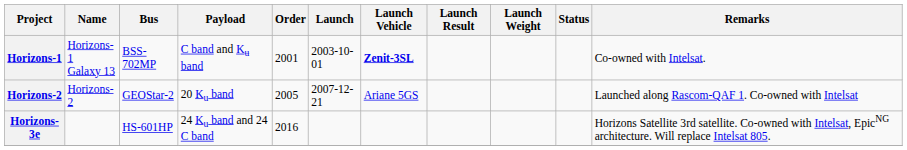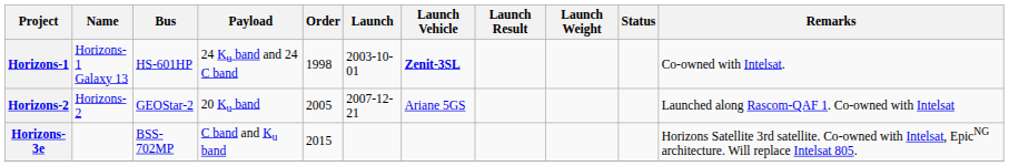 <table class="wikitable sortable mw-collapsible">
 <tr>
 <th>Project</th>
 <th>Name</th>
 <th>Bus</th>
 <th>Payload</th>
 <th>Order</th>
 <th>Launch</th>
 <th>Launch Vehicle</th>
 <th>Launch Result</th>
 <th>Launch Weight</th>
 <th>Status</th>
 <th>Remarks</th>
 </tr>
 <tr>
 <th><a href='#'>Horizons-1</a></th>
 <td><a href='#'>Horizons-1</a><br><a href='#'>Galaxy 13</a></td>
-<td><a href='#'>BSS-702MP</a></td>
-<td><a href='#'>C band</a> and <a href='#'>K<sub>u</sub> band</a></td>
-<td>2001</td>
+<td><a href='#'>HS-601HP</a></td>
+<td>24 <a href='#'>K<sub>u</sub> band</a> and 24 <a href='#'>C band</a></td>
+<td>1998</td>
 <td>2003-10-01</td>
 <td><strong><a href='#'>Zenit-3SL</a></strong></td>
 <td></td>
 <td></td>
 <td></td>
 <td>Co-owned with <a href='#'>Intelsat</a>.</td>
 </tr>
 <tr>
 <th><a href='#'>Horizons-2</a></th>
 <td><a href='#'>Horizons-2</a></td>
 <td><a href='#'>GEOStar-2</a></td>
 <td>20 <a href='#'>K<sub>u</sub> band</a></td>
 <td>2005</td>
 <td>2007-12-21</td>
 <td><a href='#'>Ariane 5GS</a></td>
 <td></td>
 <td></td>
 <td></td>
 <td>Launched along <a href='#'>Rascom-QAF 1</a>. Co-owned with <a href='#'>Intelsat</a></td>
 </tr>
 <tr>
 <th><a href='#'>Horizons-3e</a></th>
 <td></td>
-<td><a href='#'>HS-601HP</a></td>
-<td>24 <a href='#'>K<sub>u</sub> band</a> and 24 <a href='#'>C band</a></td>
-<td>2016</td>
+<td><a href='#'>BSS-702MP</a></td>
+<td><a href='#'>C band</a> and <a href='#'>K<sub>u</sub> band</a></td>
+<td>2015</td>
 <td></td>
 <td></td>
 <td></td>
 <td></td>
 <td></td>
 <td>Horizons Satellite 3rd satellite. Co-owned with <a href='#'>Intelsat</a>, Epic<sup>NG</sup> architecture. Will replace <a href='#'>Intelsat 805</a>.</td>
 </tr>
 <tr>
 </tr>
 </table>
